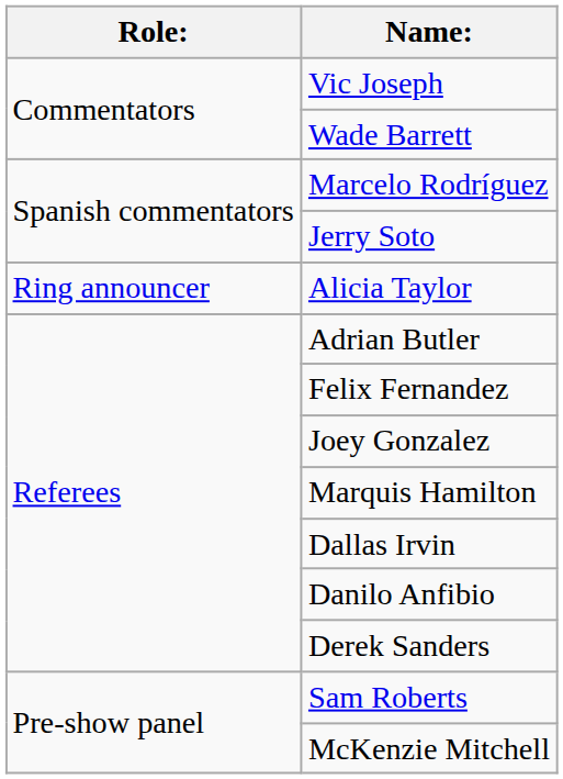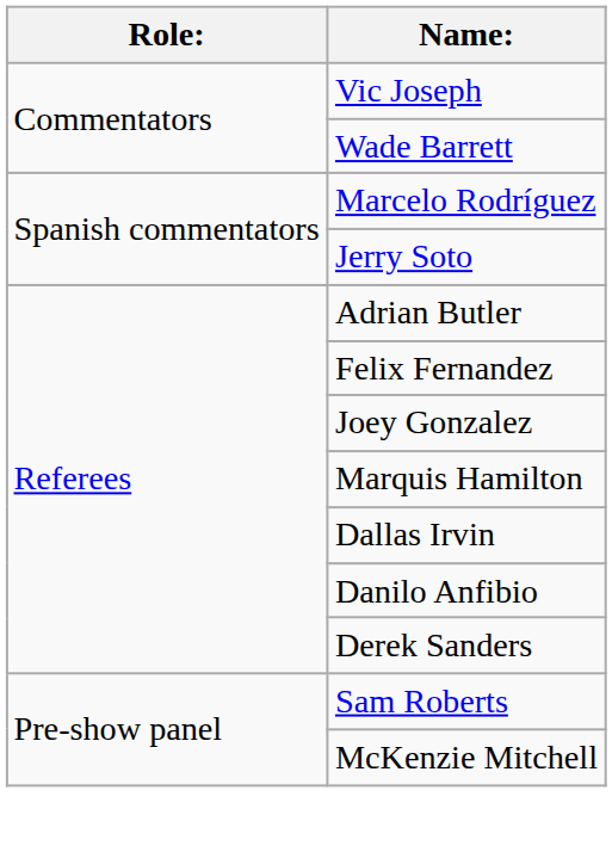 <table class=wikitable style="font-size:90%; margin: 0.5em 0 0.5em 1em; float: right; clear: right;">
 <tr>
 <th>Role:</th>
 <th>Name:</th>
 </tr>
 <tr>
 <td rowspan=2>Commentators</td>
 <td><a href='#'>Vic Joseph</a></td>
 </tr>
 <tr>
 <td><a href='#'>Wade Barrett</a></td>
 </tr>
 <tr>
 <td rowspan=2>Spanish commentators</td>
 <td><a href='#'>Marcelo Rodríguez</a></td>
 </tr>
 <tr>
 <td><a href='#'>Jerry Soto</a></td>
-</tr>
-<tr>
-<td rowspan=1><a href='#'>Ring announcer</a></td>
-<td><a href='#'>Alicia Taylor</a></td>
 </tr>
 <tr>
 <td rowspan=7><a href='#'>Referees</a></td>
 <td>Adrian Butler</td>
 </tr>
 <tr>
 <td>Felix Fernandez</td>
 </tr>
 <tr>
 <td>Joey Gonzalez</td>
 </tr>
 <tr>
 <td>Marquis Hamilton</td>
 </tr>
 <tr>
 <td>Dallas Irvin</td>
 </tr>
 <tr>
 <td>Danilo Anfibio</td>
 </tr>
 <tr>
 <td>Derek Sanders</td>
 </tr>
 <tr>
 <td rowspan=2>Pre-show panel</td>
 <td><a href='#'>Sam Roberts</a></td>
 </tr>
 <tr>
 <td>McKenzie Mitchell</td>
 </tr>
 </table>
